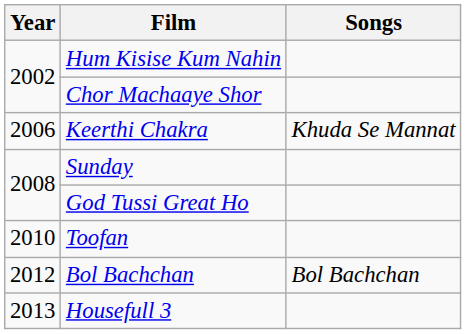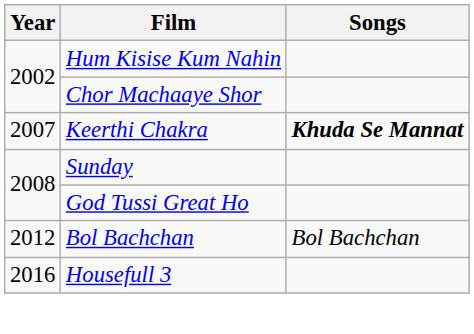 <table class="wikitable sortable">
 <tr>
 <th>Year</th>
 <th>Film</th>
 <th>Songs</th>
 </tr>
 <tr>
 <td rowspan="2">2002</td>
 <td><em><a href='#'>Hum Kisise Kum Nahin</a></em></td>
 <td></td>
 </tr>
 <tr>
 <td><em><a href='#'>Chor Machaaye Shor</a></em></td>
 <td></td>
 </tr>
 <tr>
-<td>2006</td>
+<td>2007</td>
 <td><em><a href='#'>Keerthi Chakra</a></em></td>
-<td><em>Khuda Se Mannat</em></td>
+<td><strong><em>Khuda Se Mannat</em></strong></td>
 </tr>
 <tr>
 <td rowspan="2">2008</td>
 <td><em><a href='#'>Sunday</a></em></td>
 <td></td>
 </tr>
 <tr>
 <td><em><a href='#'>God Tussi Great Ho</a></em></td>
 <td></td>
 </tr>
 <tr>
-<td>2010</td>
-<td><em><a href='#'>Toofan</a></em></td>
-<td></td>
-</tr>
-<tr>
 <td>2012</td>
 <td><em><a href='#'>Bol Bachchan</a></em></td>
 <td><em>Bol Bachchan</em></td>
 </tr>
 <tr>
-<td>2013</td>
+<td>2016</td>
 <td><em><a href='#'>Housefull 3</a></em></td>
 <td></td>
 </tr>
 </table>
